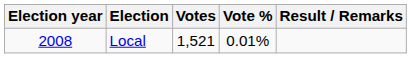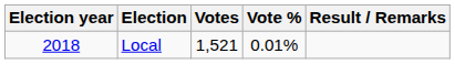 <table class="wikitable">
 <tr>
 <th>Election year</th>
 <th>Election</th>
 <th>Votes</th>
 <th>Vote %</th>
 <th>Result / Remarks</th>
 </tr>
 <tr>
-<td align=center><a href='#'>2008</a></td>
+<td align=center><a href='#'>2018</a></td>
 <td><a href='#'>Local</a></td>
 <td align=center>1,521</td>
 <td align=center>0.01%</td>
 <td></td>
 </tr>
 </table>
